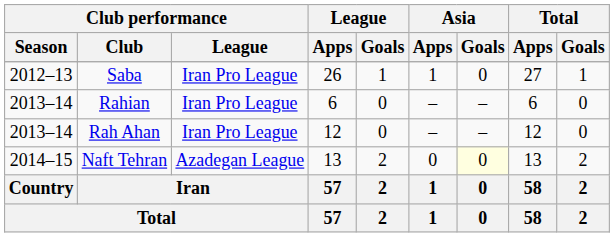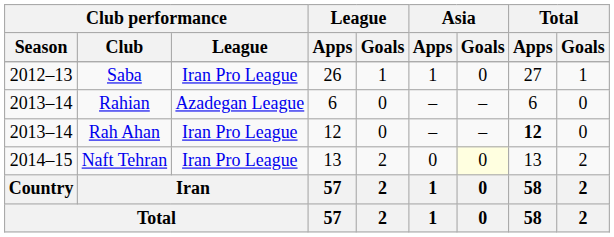 <table class="wikitable" style="text-align:center">
 <tr>
 <th colspan=3>Club performance</th>
 <th colspan=2>League</th>
 <th colspan=2>Asia</th>
 <th colspan=2>Total</th>
 </tr>
 <tr>
 <th>Season</th>
 <th>Club</th>
 <th>League</th>
 <th>Apps</th>
 <th>Goals</th>
 <th>Apps</th>
 <th>Goals</th>
 <th>Apps</th>
 <th>Goals</th>
 </tr>
 <tr>
 </tr>
 <tr>
 <td>2012–13</td>
 <td rowspan="1"><a href='#'>Saba</a></td>
 <td rowspan="1"><a href='#'>Iran Pro League</a></td>
 <td>26</td>
 <td>1</td>
 <td>1</td>
 <td>0</td>
 <td>27</td>
 <td>1</td>
 </tr>
 <tr>
 <td>2013–14</td>
 <td rowspan="1"><a href='#'>Rahian</a></td>
-<td rowspan="1"><a href='#'>Iran Pro League</a></td>
+<td rowspan="1"><a href='#'>Azadegan League</a></td>
 <td>6</td>
 <td>0</td>
 <td>–</td>
 <td>–</td>
 <td>6</td>
 <td>0</td>
 </tr>
 <tr>
 <td>2013–14</td>
 <td rowspan="1"><a href='#'>Rah Ahan</a></td>
 <td rowspan="1"><a href='#'>Iran Pro League</a></td>
 <td>12</td>
 <td>0</td>
 <td>–</td>
 <td>–</td>
-<td>12</td>
+<td><strong>12</strong></td>
 <td>0</td>
 </tr>
 <tr>
 <td>2014–15</td>
 <td rowspan="1"><a href='#'>Naft Tehran</a></td>
-<td rowspan="1"><a href='#'>Azadegan League</a></td>
+<td rowspan="1"><a href='#'>Iran Pro League</a></td>
 <td>13</td>
 <td>2</td>
 <td>0</td>
 <td style="background: lightyellow;">0</td>
 <td>13</td>
 <td>2</td>
 </tr>
 <tr>
 <th rowspan=1>Country</th>
 <th colspan=2>Iran</th>
 <th>57</th>
 <th>2</th>
 <th>1</th>
 <th>0</th>
 <th>58</th>
 <th>2</th>
 </tr>
 <tr>
 <th colspan=3>Total</th>
 <th>57</th>
 <th>2</th>
 <th>1</th>
 <th>0</th>
 <th>58</th>
 <th>2</th>
 </tr>
 </table>
